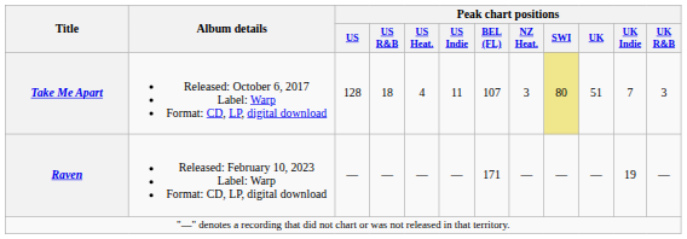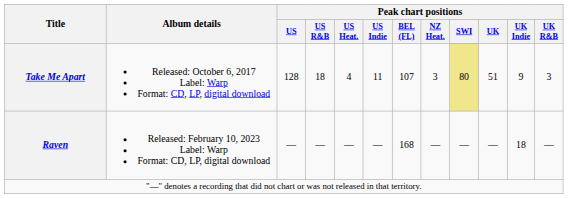 <table class="wikitable plainrowheaders" style="text-align:center">
 <tr>
 <th scope="col" rowspan="2" style="width:10em;">Title</th>
 <th scope="col" rowspan="2" style="width:17em;">Album details</th>
 <th scope="col" colspan="10">Peak chart positions</th>
 </tr>
 <tr>
 <th scope="col" style="width:3em;font-size:85%;"><a href='#'>US</a><br></th>
 <th scope="col" style="width:3em;font-size:85%;"><a href='#'>US<br>R&B</a><br></th>
 <th scope="col" style="width:3em;font-size:85%;"><a href='#'>US<br>Heat.</a><br></th>
 <th scope="col" style="width:3em;font-size:85%;"><a href='#'>US<br>Indie</a><br></th>
 <th scope="col" style="width:3em;font-size:85%;"><a href='#'>BEL<br>(FL)</a><br></th>
 <th scope="col" style="width:3em;font-size:85%;"><a href='#'>NZ<br>Heat.</a><br></th>
 <th scope="col" style="width:3em;font-size:85%;"><a href='#'>SWI</a><br></th>
 <th scope="col" style="width:3em;font-size:85%;"><a href='#'>UK</a><br></th>
 <th scope="col" style="width:2.8em;font-size:85%;"><a href='#'>UK Indie</a><br></th>
 <th scope="col" style="width:3em;font-size:85%;"><a href='#'>UK <br> R&B</a><br></th>
 </tr>
 <tr>
 <th scope="row"><em><a href='#'>Take Me Apart</a></em></th>
 <td><br><ul><li>Released: October 6, 2017</li><li>Label: <a href='#'>Warp</a></li><li>Format: <a href='#'>CD</a>, <a href='#'>LP</a>, <a href='#'>digital download</a></li></ul></td>
 <td>128</td>
 <td>18</td>
 <td>4</td>
 <td>11</td>
 <td>107</td>
 <td>3</td>
 <td style="background: khaki;">80</td>
 <td>51</td>
-<td>7</td>
+<td>9</td>
 <td>3</td>
 </tr>
 <tr>
 <th scope="row"><em><a href='#'>Raven</a></em></th>
 <td><br><ul><li>Released: February 10, 2023</li><li>Label: Warp</li><li>Format: CD, LP, digital download</li></ul></td>
 <td>—</td>
 <td>—</td>
 <td>—</td>
 <td>—</td>
-<td>171</td>
+<td>168</td>
 <td>—</td>
 <td>—</td>
 <td>—</td>
-<td>19</td>
+<td>18</td>
 <td>—</td>
 </tr>
 <tr>
 <td colspan="13" style="font-size: 90%">"—" denotes a recording that did not chart or was not released in that territory.</td>
 </tr>
 </table>
